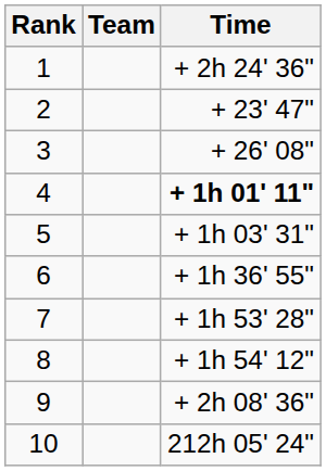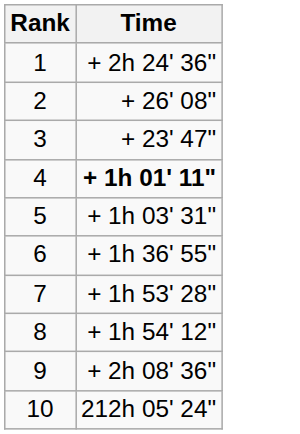 <table class="wikitable">
 <tr>
 <th scope="col">Rank</th>
-<th scope="col">Team</th>
 <th scope="col">Time</th>
 </tr>
 <tr>
 <td style="text-align:center;">1</td>
-<td></td>
 <td style="text-align:right;">+ 2h 24' 36"</td>
 </tr>
 <tr>
 <td style="text-align:center;">2</td>
-<td></td>
+<td style="text-align:right;">+ 26' 08"</td>
+</tr>
+<tr>
+<td style="text-align:center;">3</td>
 <td style="text-align:right;">+ 23' 47"</td>
 </tr>
 <tr>
-<td style="text-align:center;">3</td>
-<td></td>
-<td style="text-align:right;">+ 26' 08"</td>
-</tr>
-<tr>
 <td style="text-align:center;">4</td>
-<td></td>
 <td style="text-align:right;"><strong>+ 1h 01' 11"</strong></td>
 </tr>
 <tr>
 <td style="text-align:center;">5</td>
-<td></td>
 <td style="text-align:right;">+ 1h 03' 31"</td>
 </tr>
 <tr>
 <td style="text-align:center;">6</td>
-<td></td>
 <td style="text-align:right;">+ 1h 36' 55"</td>
 </tr>
 <tr>
 <td style="text-align:center;">7</td>
-<td></td>
 <td style="text-align:right;">+ 1h 53' 28"</td>
 </tr>
 <tr>
 <td style="text-align:center;">8</td>
-<td></td>
 <td style="text-align:right;">+ 1h 54' 12"</td>
 </tr>
 <tr>
 <td style="text-align:center;">9</td>
-<td></td>
 <td style="text-align:right;">+ 2h 08' 36"</td>
 </tr>
 <tr>
 <td style="text-align:center;">10</td>
-<td></td>
 <td>212h 05' 24"</td>
 </tr>
 </table>
